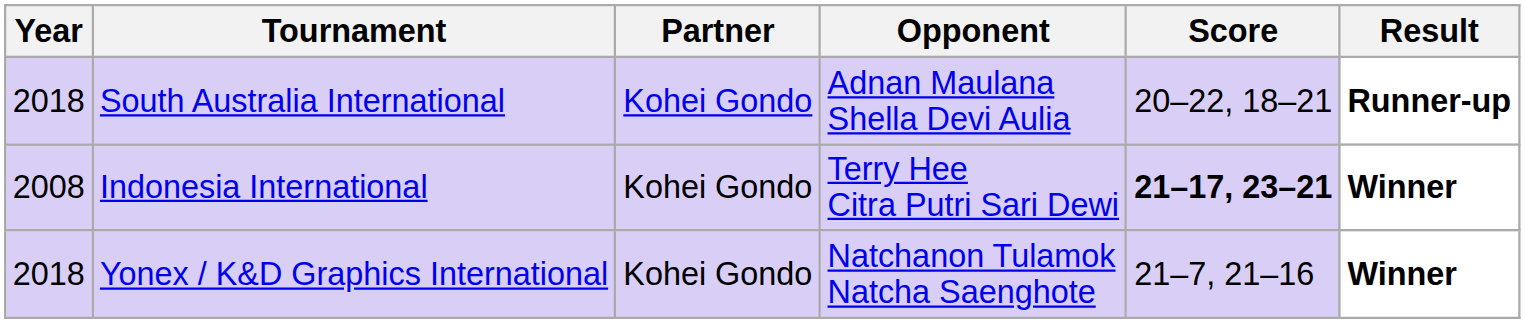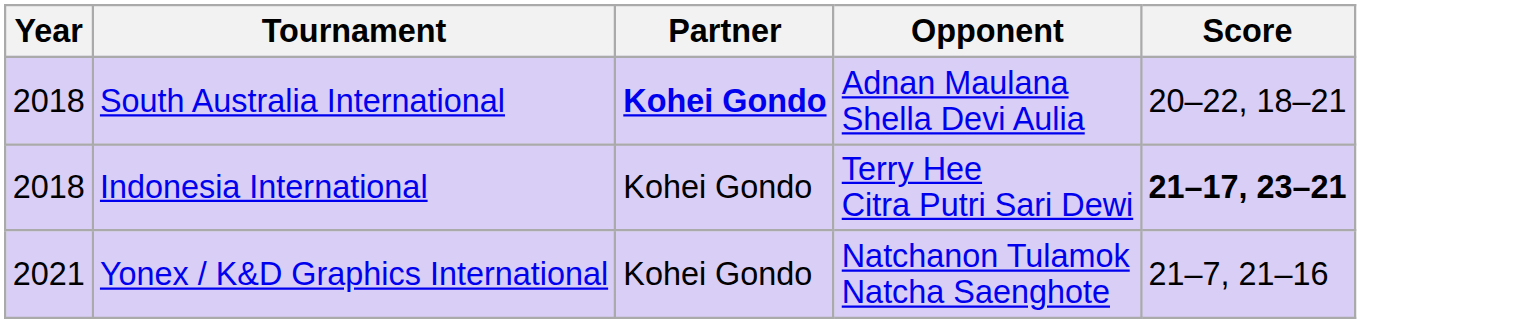 <table class="sortable wikitable" style="font-size: 90%;">
 <tr>
 <th>Year</th>
 <th>Tournament</th>
 <th>Partner</th>
 <th>Opponent</th>
 <th>Score</th>
-<th>Result</th>
 </tr>
 <tr style="background:#D8CEF6">
 <td align="center">2018</td>
 <td align="left"><a href='#'>South Australia International</a></td>
-<td align="left"> <a href='#'>Kohei Gondo</a></td>
+<td align="left"><strong> <a href='#'>Kohei Gondo</a></strong></td>
 <td align="left"> <a href='#'>Adnan Maulana</a><br> <a href='#'>Shella Devi Aulia</a></td>
 <td align="left">20–22, 18–21</td>
-<td style="text-align:left; background:white"> <strong>Runner-up</strong></td>
 </tr>
 <tr style="background:#D8CEF6">
-<td align="center">2008</td>
+<td align="center">2018</td>
 <td align="left"><a href='#'>Indonesia International</a></td>
 <td align="left"> Kohei Gondo</td>
 <td align="left"> <a href='#'>Terry Hee</a><br> <a href='#'>Citra Putri Sari Dewi</a></td>
 <td align="left"><strong>21–17, 23–21</strong></td>
-<td style="text-align:left; background:white"> <strong>Winner</strong></td>
 </tr>
 <tr style="background:#D8CEF6">
-<td align="center">2018</td>
+<td align="center">2021</td>
 <td align="left"><a href='#'>Yonex / K&D Graphics International</a></td>
 <td align="left"> Kohei Gondo</td>
 <td align="left"> <a href='#'>Natchanon Tulamok</a><br> <a href='#'>Natcha Saenghote</a></td>
 <td align="left">21–7, 21–16</td>
-<td style="text-align:left; background:white"> <strong>Winner</strong></td>
 </tr>
 </table>
